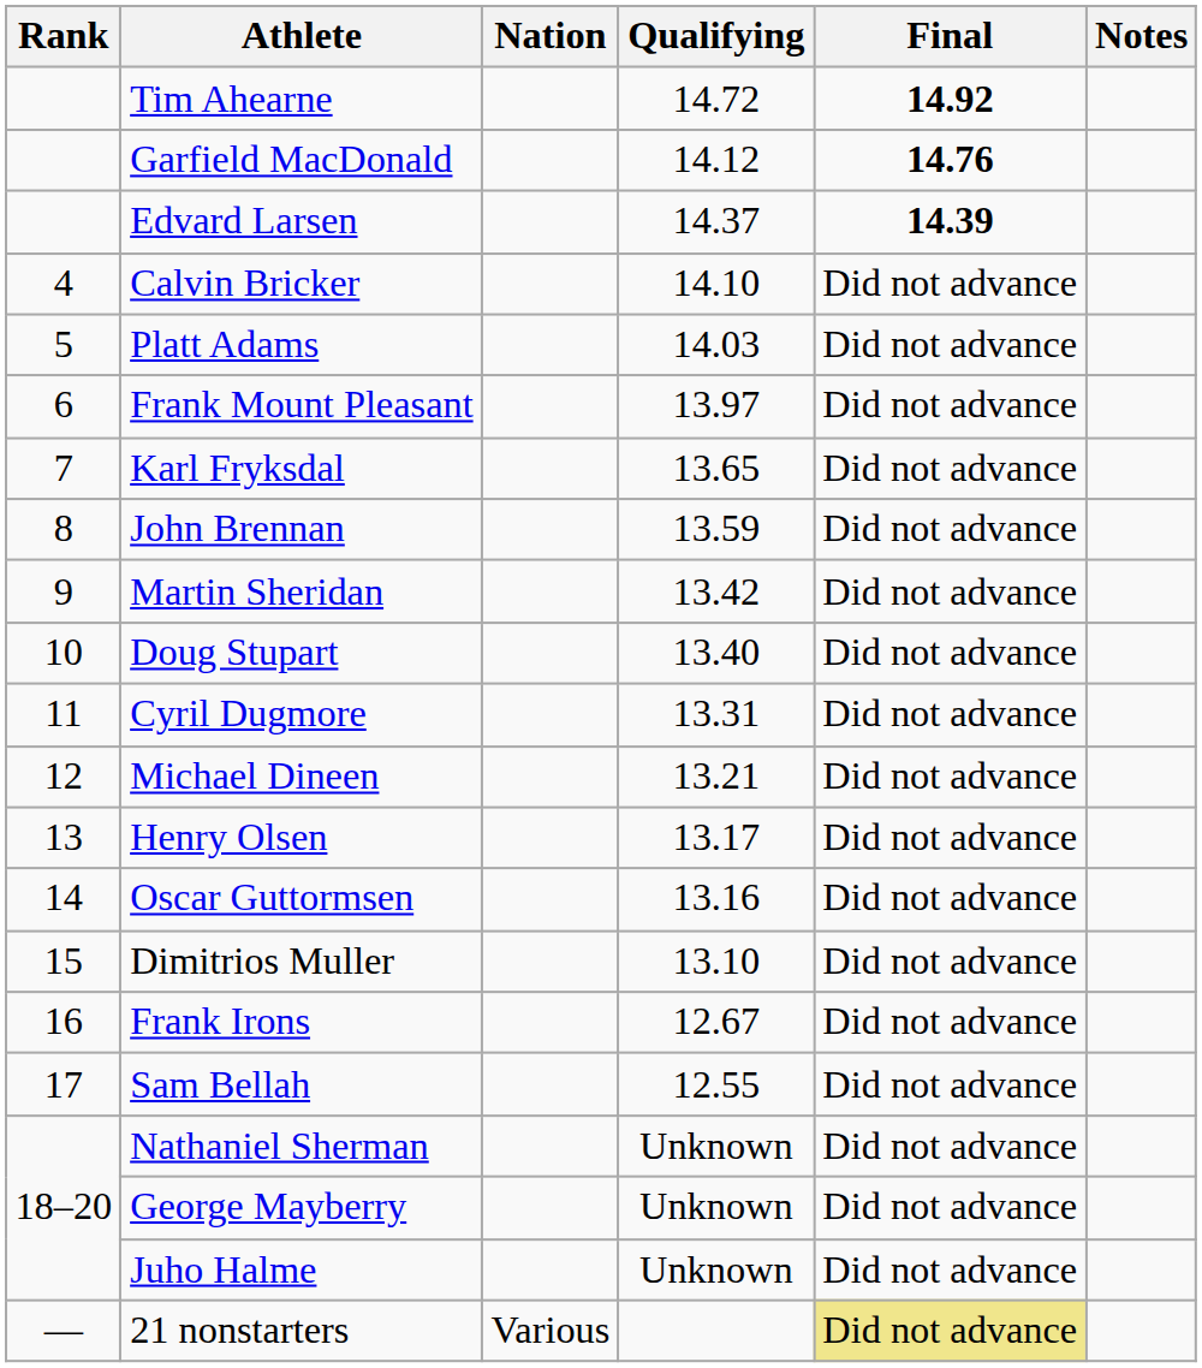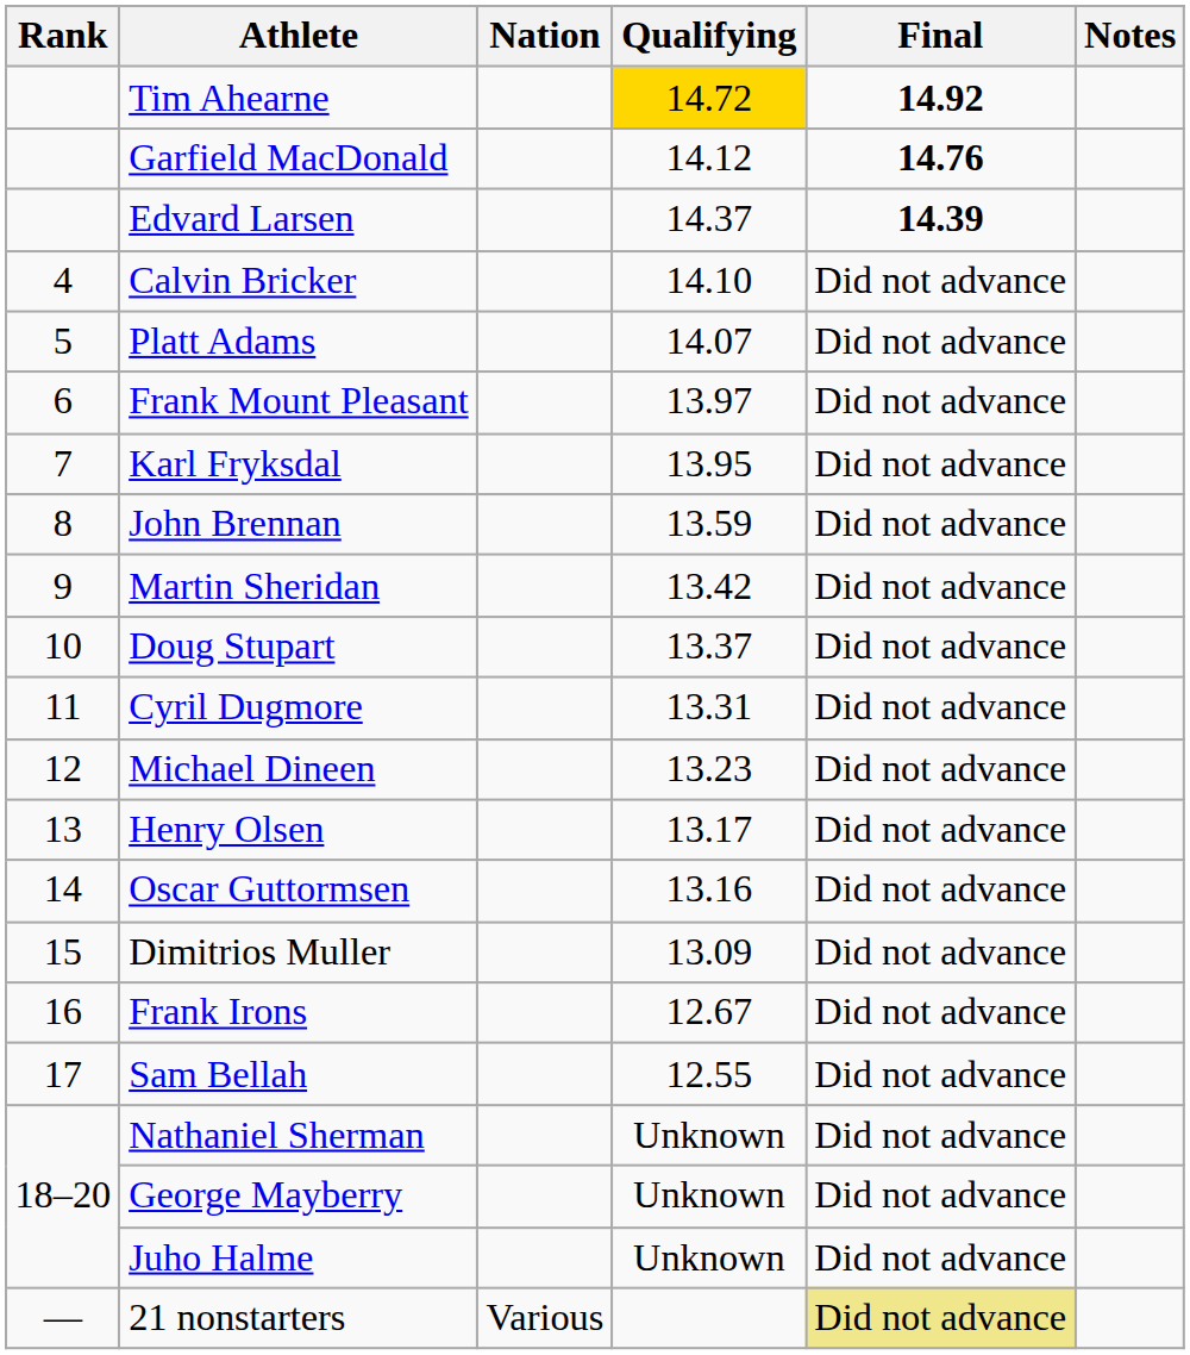 <table class="wikitable sortable" style="text-align:center">
 <tr>
 <th>Rank</th>
 <th>Athlete</th>
 <th>Nation</th>
 <th>Qualifying</th>
 <th>Final</th>
 <th>Notes</th>
 </tr>
 <tr>
 <td></td>
 <td align=left><a href='#'>Tim Ahearne</a></td>
 <td align=left></td>
-<td>14.72</td>
+<td style="background: gold;">14.72</td>
 <td><strong>14.92</strong></td>
 <td></td>
 </tr>
 <tr>
 <td></td>
 <td align=left><a href='#'>Garfield MacDonald</a></td>
 <td align=left></td>
 <td>14.12</td>
 <td><strong>14.76</strong></td>
 <td></td>
 </tr>
 <tr>
 <td></td>
 <td align=left><a href='#'>Edvard Larsen</a></td>
 <td align=left></td>
 <td>14.37</td>
 <td><strong>14.39</strong></td>
 <td></td>
 </tr>
 <tr>
 <td>4</td>
 <td align=left><a href='#'>Calvin Bricker</a></td>
 <td align=left></td>
 <td>14.10</td>
 <td data-sort-value=1.00>Did not advance</td>
 <td></td>
 </tr>
 <tr>
 <td>5</td>
 <td align=left><a href='#'>Platt Adams</a></td>
 <td align=left></td>
-<td>14.03</td>
+<td>14.07</td>
 <td data-sort-value=1.00>Did not advance</td>
 <td></td>
 </tr>
 <tr>
 <td>6</td>
 <td align=left><a href='#'>Frank Mount Pleasant</a></td>
 <td align=left></td>
 <td>13.97</td>
 <td data-sort-value=1.00>Did not advance</td>
 <td></td>
 </tr>
 <tr>
 <td>7</td>
 <td align=left><a href='#'>Karl Fryksdal</a></td>
 <td align=left></td>
-<td>13.65</td>
+<td>13.95</td>
 <td data-sort-value=1.00>Did not advance</td>
 <td></td>
 </tr>
 <tr>
 <td>8</td>
 <td align=left><a href='#'>John Brennan</a></td>
 <td align=left></td>
 <td>13.59</td>
 <td data-sort-value=1.00>Did not advance</td>
 <td></td>
 </tr>
 <tr>
 <td>9</td>
 <td align=left><a href='#'>Martin Sheridan</a></td>
 <td align=left></td>
 <td>13.42</td>
 <td data-sort-value=1.00>Did not advance</td>
 <td></td>
 </tr>
 <tr>
 <td>10</td>
 <td align=left><a href='#'>Doug Stupart</a></td>
 <td align=left></td>
-<td>13.40</td>
+<td>13.37</td>
 <td data-sort-value=1.00>Did not advance</td>
 <td></td>
 </tr>
 <tr>
 <td>11</td>
 <td align=left><a href='#'>Cyril Dugmore</a></td>
 <td align=left></td>
 <td>13.31</td>
 <td data-sort-value=1.00>Did not advance</td>
 <td></td>
 </tr>
 <tr>
 <td>12</td>
 <td align=left><a href='#'>Michael Dineen</a></td>
 <td align=left></td>
-<td>13.21</td>
+<td>13.23</td>
 <td data-sort-value=1.00>Did not advance</td>
 <td></td>
 </tr>
 <tr>
 <td>13</td>
 <td align=left><a href='#'>Henry Olsen</a></td>
 <td align=left></td>
 <td>13.17</td>
 <td data-sort-value=1.00>Did not advance</td>
 <td></td>
 </tr>
 <tr>
 <td>14</td>
 <td align=left><a href='#'>Oscar Guttormsen</a></td>
 <td align=left></td>
 <td>13.16</td>
 <td data-sort-value=1.00>Did not advance</td>
 <td></td>
 </tr>
 <tr>
 <td>15</td>
 <td align=left>Dimitrios Muller</td>
 <td align=left></td>
-<td>13.10</td>
+<td>13.09</td>
 <td data-sort-value=1.00>Did not advance</td>
 <td></td>
 </tr>
 <tr>
 <td>16</td>
 <td align=left><a href='#'>Frank Irons</a></td>
 <td align=left></td>
 <td>12.67</td>
 <td data-sort-value=1.00>Did not advance</td>
 <td></td>
 </tr>
 <tr>
 <td>17</td>
 <td align=left><a href='#'>Sam Bellah</a></td>
 <td align=left></td>
 <td>12.55</td>
 <td data-sort-value=1.00>Did not advance</td>
 <td></td>
 </tr>
 <tr>
 <td rowspan=3>18–20</td>
 <td align=left><a href='#'>Nathaniel Sherman</a></td>
 <td align=left></td>
 <td data-sort-value=1.00>Unknown</td>
 <td data-sort-value=1.00>Did not advance</td>
 <td></td>
 </tr>
 <tr>
 <td align=left><a href='#'>George Mayberry</a></td>
 <td align=left></td>
 <td data-sort-value=1.00>Unknown</td>
 <td data-sort-value=1.00>Did not advance</td>
 <td></td>
 </tr>
 <tr>
 <td align=left><a href='#'>Juho Halme</a></td>
 <td align=left></td>
 <td data-sort-value=1.00>Unknown</td>
 <td data-sort-value=1.00>Did not advance</td>
 <td></td>
 </tr>
 <tr>
 <td data-sort-value=21>—</td>
 <td align=left>21 nonstarters</td>
 <td align=left>Various</td>
 <td data-sort-value=0.00></td>
 <td data-sort-value=0.00 style="background: khaki;">Did not advance</td>
 <td></td>
 </tr>
 </table>
